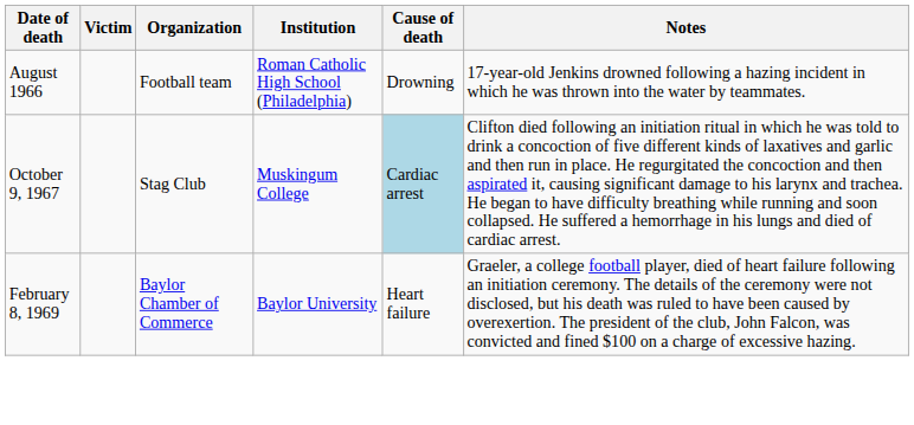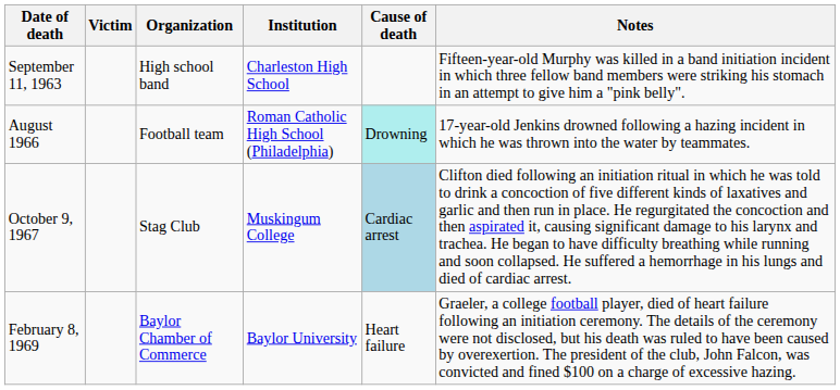 <table class="wikitable sortable">
 <tr>
 <th>Date of death</th>
 <th>Victim</th>
 <th>Organization</th>
 <th>Institution</th>
 <th>Cause of death</th>
 <th>Notes</th>
 </tr>
 <tr>
+<td>September 11, 1963</td>
+<td></td>
+<td>High school band</td>
+<td><a href='#'>Charleston High School</a></td>
+<td></td>
+<td>Fifteen-year-old Murphy was killed in a band initiation incident in which three fellow band members were striking his stomach in an attempt to give him a "pink belly".</td>
+</tr>
+<tr>
 <td>August 1966</td>
 <td></td>
 <td>Football team</td>
 <td><a href='#'>Roman Catholic High School</a> (<a href='#'>Philadelphia</a>)</td>
-<td>Drowning</td>
+<td style="background: paleturquoise;">Drowning</td>
 <td>17-year-old Jenkins drowned following a hazing incident in which he was thrown into the water by teammates.</td>
 </tr>
 <tr>
 <td>October 9, 1967</td>
 <td></td>
 <td>Stag Club</td>
 <td><a href='#'>Muskingum College</a></td>
 <td style="background: lightblue;">Cardiac arrest</td>
 <td>Clifton died following an initiation ritual in which he was told to drink a concoction of five different kinds of laxatives and garlic and then run in place. He regurgitated the concoction and then <a href='#'>aspirated</a> it, causing significant damage to his larynx and trachea. He began to have difficulty breathing while running and soon collapsed. He suffered a hemorrhage in his lungs and died of cardiac arrest.</td>
 </tr>
 <tr>
 <td>February 8, 1969</td>
 <td></td>
 <td><a href='#'>Baylor Chamber of Commerce</a></td>
 <td><a href='#'>Baylor University</a></td>
 <td>Heart failure</td>
 <td>Graeler, a college <a href='#'>football</a> player, died of heart failure following an initiation ceremony. The details of the ceremony were not disclosed, but his death was ruled to have been caused by overexertion. The president of the club, John Falcon, was convicted and fined $100 on a charge of excessive hazing.</td>
 </tr>
 </table>
